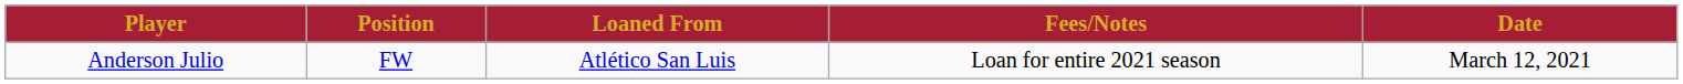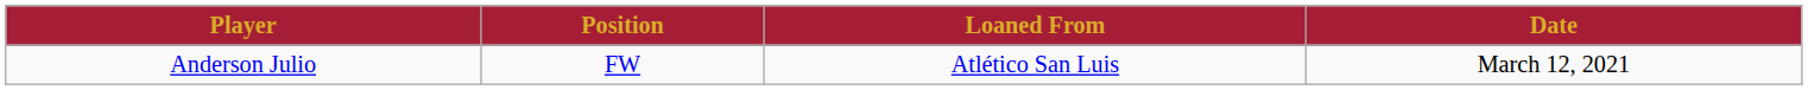 <table class="wikitable sortable" style="width:90%; text-align:center; font-size:95%;">
 <tr>
 <th style="background:#A51E36; color:#DAAC27; text-align:center;"><strong>Player </strong></th>
 <th style="background:#A51E36; color:#DAAC27; text-align:center;"><strong>Position </strong></th>
 <th style="background:#A51E36; color:#DAAC27; text-align:center;"><strong>Loaned From</strong></th>
-<th style="background:#A51E36; color:#DAAC27; text-align:center;"><strong>Fees/Notes </strong></th>
 <th style="background:#A51E36; color:#DAAC27; text-align:center;"><strong>Date</strong></th>
 </tr>
 <tr>
 <td> <a href='#'>Anderson Julio</a></td>
 <td style="text-align:center;"><a href='#'>FW</a></td>
 <td> <a href='#'>Atlético San Luis</a></td>
-<td>Loan for entire 2021 season</td>
 <td>March 12, 2021</td>
 </tr>
 </table>
